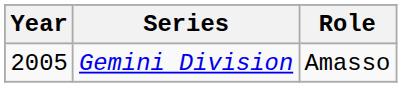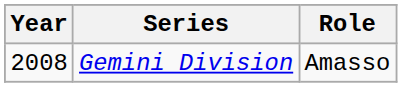 <table class="wikitable">
 <tr>
 <th>Year</th>
 <th>Series</th>
 <th>Role</th>
 </tr>
 <tr>
-<td>2005</td>
+<td>2008</td>
 <td><em><a href='#'>Gemini Division</a></em></td>
 <td>Amasso</td>
 </tr>
 </table>
